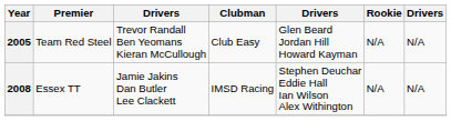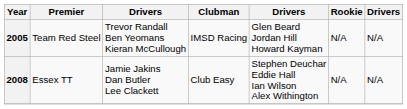 <table class="wikitable">
 <tr>
 <th>Year</th>
 <th>Premier</th>
 <th>Drivers</th>
 <th>Clubman</th>
 <th>Drivers</th>
 <th>Rookie</th>
 <th>Drivers</th>
 </tr>
 <tr>
 <th>2005</th>
 <td>Team Red Steel</td>
 <td>Trevor Randall<br>Ben Yeomans<br>Kieran McCullough</td>
-<td>Club Easy</td>
+<td>IMSD Racing</td>
 <td>Glen Beard<br>Jordan Hill<br>Howard Kayman</td>
 <td>N/A</td>
 <td>N/A</td>
 </tr>
 <tr>
 <th>2008</th>
 <td>Essex TT</td>
 <td>Jamie Jakins<br>Dan Butler<br>Lee Clackett</td>
-<td>IMSD Racing</td>
+<td>Club Easy</td>
 <td>Stephen Deuchar<br>Eddie Hall<br>Ian Wilson<br>Alex Withington</td>
 <td>N/A</td>
 <td>N/A</td>
 </tr>
 <tr>
 </tr>
 </table>
